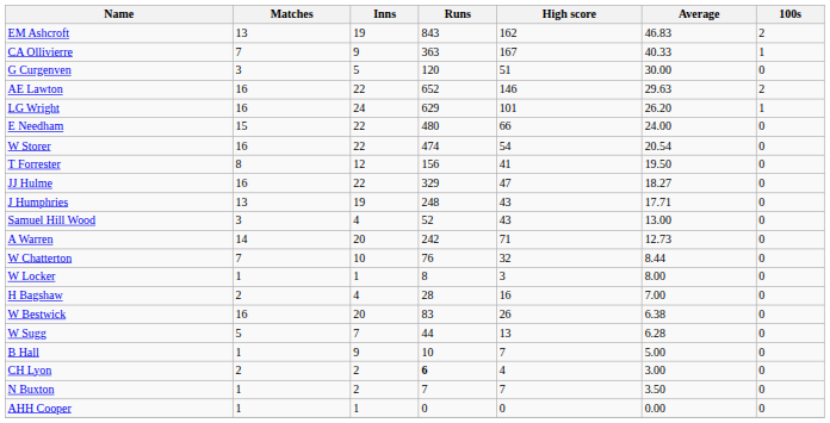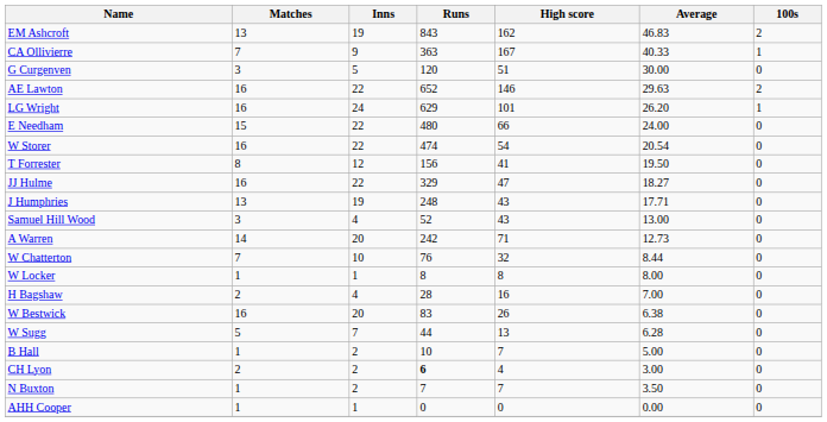 <table class="wikitable sortable" width="70%">
 <tr bgcolor="#efefef">
 <th>Name</th>
 <th>Matches</th>
 <th>Inns</th>
 <th>Runs</th>
 <th>High score</th>
 <th>Average</th>
 <th>100s</th>
 </tr>
 <tr>
 <td><a href='#'>EM Ashcroft</a></td>
 <td>13</td>
 <td>19</td>
 <td>843</td>
 <td>162</td>
 <td>46.83</td>
 <td>2</td>
 </tr>
 <tr>
 <td><a href='#'>CA Ollivierre</a></td>
 <td>7</td>
 <td>9</td>
 <td>363</td>
 <td>167</td>
 <td>40.33</td>
 <td>1</td>
 </tr>
 <tr>
 <td><a href='#'>G Curgenven</a></td>
 <td>3</td>
 <td>5</td>
 <td>120</td>
 <td>51</td>
 <td>30.00</td>
 <td>0</td>
 </tr>
 <tr>
 <td><a href='#'>AE Lawton</a></td>
 <td>16</td>
 <td>22</td>
 <td>652</td>
 <td>146</td>
 <td>29.63</td>
 <td>2</td>
 </tr>
 <tr>
 <td><a href='#'>LG Wright</a></td>
 <td>16</td>
 <td>24</td>
 <td>629</td>
 <td>101</td>
 <td>26.20</td>
 <td>1</td>
 </tr>
 <tr>
 <td><a href='#'>E Needham</a></td>
 <td>15</td>
 <td>22</td>
 <td>480</td>
 <td>66</td>
 <td>24.00</td>
 <td>0</td>
 </tr>
 <tr>
 <td><a href='#'>W Storer</a></td>
 <td>16</td>
 <td>22</td>
 <td>474</td>
 <td>54</td>
 <td>20.54</td>
 <td>0</td>
 </tr>
 <tr>
 <td><a href='#'>T Forrester</a></td>
 <td>8</td>
 <td>12</td>
 <td>156</td>
 <td>41</td>
 <td>19.50</td>
 <td>0</td>
 </tr>
 <tr>
 <td><a href='#'>JJ Hulme</a></td>
 <td>16</td>
 <td>22</td>
 <td>329</td>
 <td>47</td>
 <td>18.27</td>
 <td>0</td>
 </tr>
 <tr>
 <td><a href='#'>J Humphries</a></td>
 <td>13</td>
 <td>19</td>
 <td>248</td>
 <td>43</td>
 <td>17.71</td>
 <td>0</td>
 </tr>
 <tr>
 <td><a href='#'>Samuel Hill Wood</a></td>
 <td>3</td>
 <td>4</td>
 <td>52</td>
 <td>43</td>
 <td>13.00</td>
 <td>0</td>
 </tr>
 <tr>
 <td><a href='#'>A Warren</a></td>
 <td>14</td>
 <td>20</td>
 <td>242</td>
 <td>71</td>
 <td>12.73</td>
 <td>0</td>
 </tr>
 <tr>
 <td><a href='#'>W Chatterton</a></td>
 <td>7</td>
 <td>10</td>
 <td>76</td>
 <td>32</td>
 <td>8.44</td>
 <td>0</td>
 </tr>
 <tr>
 <td><a href='#'>W Locker</a></td>
 <td>1</td>
 <td>1</td>
 <td>8</td>
-<td>3</td>
+<td>8</td>
 <td>8.00</td>
 <td>0</td>
 </tr>
 <tr>
 <td><a href='#'>H Bagshaw</a></td>
 <td>2</td>
 <td>4</td>
 <td>28</td>
 <td>16</td>
 <td>7.00</td>
 <td>0</td>
 </tr>
 <tr>
 <td><a href='#'>W Bestwick</a></td>
 <td>16</td>
 <td>20</td>
 <td>83</td>
 <td>26</td>
 <td>6.38</td>
 <td>0</td>
 </tr>
 <tr>
 <td><a href='#'>W Sugg</a></td>
 <td>5</td>
 <td>7</td>
 <td>44</td>
 <td>13</td>
 <td>6.28</td>
 <td>0</td>
 </tr>
 <tr>
 <td><a href='#'>B Hall</a></td>
 <td>1</td>
-<td>9</td>
+<td>2</td>
 <td>10</td>
 <td>7</td>
 <td>5.00</td>
 <td>0</td>
 </tr>
 <tr>
 <td><a href='#'>CH Lyon</a></td>
 <td>2</td>
 <td>2</td>
 <td><strong>6</strong></td>
 <td>4</td>
 <td>3.00</td>
 <td>0</td>
 </tr>
 <tr>
 <td><a href='#'>N Buxton</a></td>
 <td>1</td>
 <td>2</td>
 <td>7</td>
 <td>7</td>
 <td>3.50</td>
 <td>0</td>
 </tr>
 <tr>
 <td><a href='#'>AHH Cooper</a></td>
 <td>1</td>
 <td>1</td>
 <td>0</td>
 <td>0</td>
 <td>0.00</td>
 <td>0 </td>
 </tr>
 <tr>
 </tr>
 </table>
